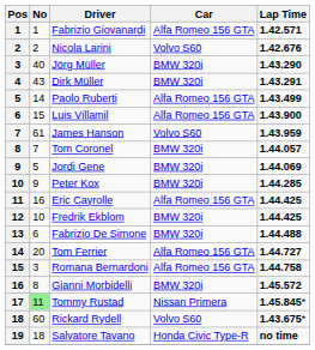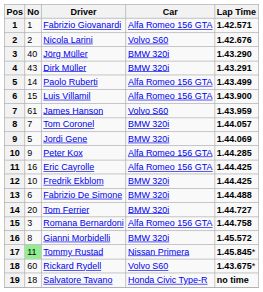 <table class="wikitable" style="font-size: 85%;">
 <tr>
 <th>Pos</th>
 <th>No</th>
 <th>Driver</th>
 <th>Car</th>
 <th>Lap Time</th>
 </tr>
 <tr>
 <th>1</th>
 <td>1</td>
 <td> <a href='#'>Fabrizio Giovanardi</a></td>
 <td><a href='#'>Alfa Romeo 156 GTA</a></td>
 <td><strong>1.42.571</strong></td>
 </tr>
 <tr>
 <th>2</th>
 <td>2</td>
 <td> <a href='#'>Nicola Larini</a></td>
 <td><a href='#'>Volvo S60</a></td>
 <td><strong>1.42.676</strong></td>
 </tr>
 <tr>
 <th>3</th>
 <td>40</td>
 <td> <a href='#'>Jörg Müller</a></td>
 <td><a href='#'>BMW 320i</a></td>
 <td><strong>1.43.290</strong></td>
 </tr>
 <tr>
 <th>4</th>
 <td>43</td>
 <td> <a href='#'>Dirk Müller</a></td>
 <td><a href='#'>BMW 320i</a></td>
 <td><strong>1.43.291</strong></td>
 </tr>
 <tr>
 <th>5</th>
 <td>14</td>
 <td> <a href='#'>Paolo Ruberti</a></td>
 <td><a href='#'>Alfa Romeo 156 GTA</a></td>
 <td><strong>1.43.499</strong></td>
 </tr>
 <tr>
 <th>6</th>
 <td>15</td>
 <td> <a href='#'>Luis Villamil</a></td>
 <td><a href='#'>Alfa Romeo 156 GTA</a></td>
 <td><strong>1.43.900</strong></td>
 </tr>
 <tr>
 <th>7</th>
 <td>61</td>
 <td> <a href='#'>James Hanson</a></td>
 <td><a href='#'>Volvo S60</a></td>
 <td><strong>1.43.959</strong></td>
 </tr>
 <tr>
 <th>8</th>
 <td>7</td>
 <td> <a href='#'>Tom Coronel</a></td>
 <td><a href='#'>BMW 320i</a></td>
 <td><strong>1.44.057</strong></td>
 </tr>
 <tr>
 <th>9</th>
 <td>5</td>
 <td> <a href='#'>Jordi Gene</a></td>
 <td><a href='#'>BMW 320i</a></td>
 <td><strong>1.44.069</strong></td>
 </tr>
 <tr>
 <th>10</th>
 <td>9</td>
 <td> <a href='#'>Peter Kox</a></td>
-<td><a href='#'>BMW 320i</a></td>
+<td><a href='#'>Alfa Romeo 156 GTA</a></td>
 <td><strong>1.44.285</strong></td>
 </tr>
 <tr>
 <th>11</th>
 <td>16</td>
 <td> <a href='#'>Eric Cayrolle</a></td>
 <td><a href='#'>Alfa Romeo 156 GTA</a></td>
 <td><strong>1.44.425</strong></td>
 </tr>
 <tr>
 <th>12</th>
 <td>10</td>
 <td> <a href='#'>Fredrik Ekblom</a></td>
 <td><a href='#'>BMW 320i</a></td>
 <td><strong>1.44.425</strong></td>
 </tr>
 <tr>
 <th>13</th>
 <td>6</td>
 <td> <a href='#'>Fabrizio De Simone</a></td>
 <td><a href='#'>BMW 320i</a></td>
 <td><strong>1.44.488</strong></td>
 </tr>
 <tr>
 <th>14</th>
 <td>20</td>
 <td> <a href='#'>Tom Ferrier</a></td>
-<td><a href='#'>Alfa Romeo 156 GTA</a></td>
+<td><a href='#'>BMW 320i</a></td>
 <td><strong>1.44.727</strong></td>
 </tr>
 <tr>
 <th>15</th>
 <td>3</td>
 <td> <a href='#'>Romana Bernardoni</a></td>
 <td><a href='#'>Alfa Romeo 156 GTA</a></td>
 <td><strong>1.44.758</strong></td>
 </tr>
 <tr>
 <th>16</th>
 <td>8</td>
 <td> <a href='#'>Gianni Morbidelli</a></td>
 <td><a href='#'>BMW 320i</a></td>
 <td><strong>1.45.572</strong></td>
 </tr>
 <tr>
 <th>17</th>
 <td style="background: lightgreen;">11</td>
 <td> <a href='#'>Tommy Rustad</a></td>
 <td><a href='#'>Nissan Primera</a></td>
 <td><strong>1.45.845</strong>*</td>
 </tr>
 <tr>
 <th>18</th>
 <td>60</td>
 <td> <a href='#'>Rickard Rydell</a></td>
 <td><a href='#'>Volvo S60</a></td>
 <td><strong>1.43.675</strong>*</td>
 </tr>
 <tr>
 <th>19</th>
 <td>18</td>
 <td> <a href='#'>Salvatore Tavano</a></td>
 <td><a href='#'>Honda Civic Type-R</a></td>
 <td><strong>no time</strong></td>
 </tr>
 <tr>
 </tr>
 </table>
